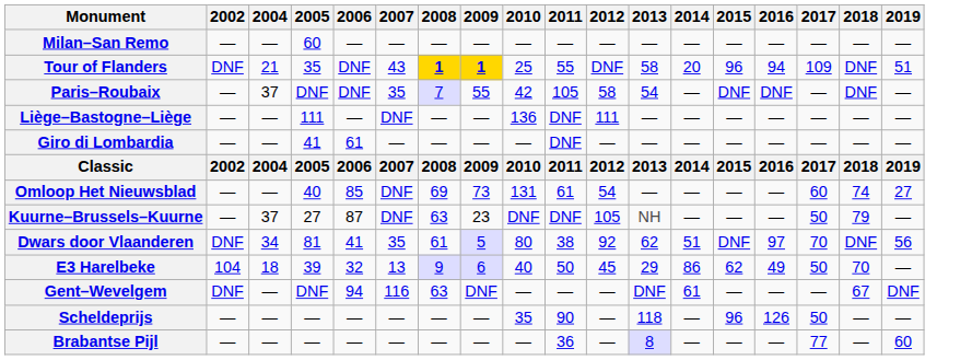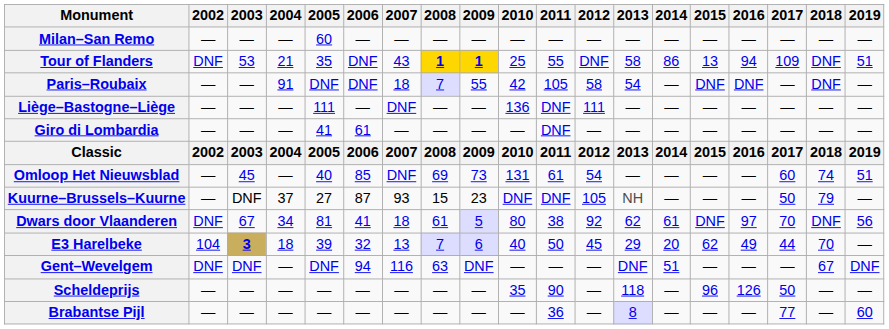 <table class="wikitable plainrowheaders">
 <tr>
 <th>Monument</th>
 <th scope="col">2002</th>
+<th scope="col">2003</th>
 <th scope="col">2004</th>
 <th scope="col">2005</th>
 <th scope="col">2006</th>
 <th scope="col">2007</th>
 <th scope="col">2008</th>
 <th scope="col">2009</th>
 <th scope="col">2010</th>
 <th scope="col">2011</th>
 <th scope="col">2012</th>
 <th scope="col">2013</th>
 <th scope="col">2014</th>
 <th scope="col">2015</th>
 <th scope="col">2016</th>
 <th scope="col">2017</th>
 <th scope="col">2018</th>
 <th scope="col">2019</th>
 </tr>
 <tr style="text-align:center;">
 <th scope="row"><a href='#'>Milan–San Remo</a></th>
 <td>—</td>
 <td>—</td>
+<td>—</td>
 <td><a href='#'>60</a></td>
 <td>—</td>
 <td>—</td>
 <td>—</td>
 <td>—</td>
 <td>—</td>
 <td>—</td>
 <td>—</td>
 <td>—</td>
 <td>—</td>
 <td>—</td>
 <td>—</td>
 <td>—</td>
 <td>—</td>
 <td>—</td>
 </tr>
 <tr style="text-align:center;">
 <th scope="row"><a href='#'>Tour of Flanders</a></th>
 <td><a href='#'>DNF</a></td>
+<td><a href='#'>53</a></td>
 <td><a href='#'>21</a></td>
 <td><a href='#'>35</a></td>
 <td><a href='#'>DNF</a></td>
 <td><a href='#'>43</a></td>
 <td style="background:gold;"><a href='#'><strong>1</strong></a></td>
 <td style="background:gold;"><a href='#'><strong>1</strong></a></td>
 <td><a href='#'>25</a></td>
 <td><a href='#'>55</a></td>
 <td><a href='#'>DNF</a></td>
 <td><a href='#'>58</a></td>
-<td><a href='#'>20</a></td>
-<td><a href='#'>96</a></td>
+<td><a href='#'>86</a></td>
+<td><a href='#'>13</a></td>
 <td><a href='#'>94</a></td>
 <td><a href='#'>109</a></td>
 <td><a href='#'>DNF</a></td>
 <td><a href='#'>51</a></td>
 </tr>
 <tr style="text-align:center;">
 <th scope="row"><a href='#'>Paris–Roubaix</a></th>
 <td>—</td>
-<td>37</td>
+<td>—</td>
+<td><a href='#'>91</a></td>
 <td><a href='#'>DNF</a></td>
 <td><a href='#'>DNF</a></td>
-<td><a href='#'>35</a></td>
+<td><a href='#'>18</a></td>
 <td style="background:#ddf;"><a href='#'>7</a></td>
 <td><a href='#'>55</a></td>
 <td><a href='#'>42</a></td>
 <td><a href='#'>105</a></td>
 <td><a href='#'>58</a></td>
 <td><a href='#'>54</a></td>
 <td>—</td>
 <td><a href='#'>DNF</a></td>
 <td><a href='#'>DNF</a></td>
 <td>—</td>
 <td><a href='#'>DNF</a></td>
 <td>—</td>
 </tr>
 <tr style="text-align:center;">
 <th scope="row"><a href='#'>Liège–Bastogne–Liège</a></th>
+<td>—</td>
 <td>—</td>
 <td>—</td>
 <td><a href='#'>111</a></td>
 <td>—</td>
 <td><a href='#'>DNF</a></td>
 <td>—</td>
 <td>—</td>
 <td><a href='#'>136</a></td>
 <td><a href='#'>DNF</a></td>
 <td><a href='#'>111</a></td>
 <td>—</td>
 <td>—</td>
 <td>—</td>
 <td>—</td>
 <td>—</td>
 <td>—</td>
 <td>—</td>
 </tr>
 <tr style="text-align:center;">
 <th scope="row"><a href='#'>Giro di Lombardia</a></th>
 <td>—</td>
 <td>—</td>
+<td>—</td>
 <td><a href='#'>41</a></td>
 <td><a href='#'>61</a></td>
 <td>—</td>
 <td>—</td>
 <td>—</td>
 <td>—</td>
 <td><a href='#'>DNF</a></td>
 <td>—</td>
 <td>—</td>
 <td>—</td>
 <td>—</td>
 <td>—</td>
 <td>—</td>
 <td>—</td>
 <td>—</td>
 </tr>
 <tr>
 <th>Classic</th>
 <th scope="col">2002</th>
+<th scope="col">2003</th>
 <th scope="col">2004</th>
 <th scope="col">2005</th>
 <th scope="col">2006</th>
 <th scope="col">2007</th>
 <th scope="col">2008</th>
 <th scope="col">2009</th>
 <th scope="col">2010</th>
 <th scope="col">2011</th>
 <th scope="col">2012</th>
 <th scope="col">2013</th>
 <th scope="col">2014</th>
 <th scope="col">2015</th>
 <th scope="col">2016</th>
 <th scope="col">2017</th>
 <th scope="col">2018</th>
 <th scope="col">2019</th>
 </tr>
 <tr style="text-align:center;">
 <th scope="row"><a href='#'>Omloop Het Nieuwsblad</a></th>
 <td>—</td>
+<td><a href='#'>45</a></td>
 <td>—</td>
 <td><a href='#'>40</a></td>
 <td><a href='#'>85</a></td>
 <td><a href='#'>DNF</a></td>
 <td><a href='#'>69</a></td>
 <td><a href='#'>73</a></td>
 <td><a href='#'>131</a></td>
 <td><a href='#'>61</a></td>
 <td><a href='#'>54</a></td>
 <td>—</td>
 <td>—</td>
 <td>—</td>
 <td>—</td>
 <td><a href='#'>60</a></td>
 <td><a href='#'>74</a></td>
-<td><a href='#'>27</a></td>
+<td><a href='#'>51</a></td>
 </tr>
 <tr style="text-align:center;">
 <th scope="row"><a href='#'>Kuurne–Brussels–Kuurne</a></th>
 <td>—</td>
+<td>DNF</td>
 <td>37</td>
 <td>27</td>
 <td>87</td>
-<td><a href='#'>DNF</a></td>
-<td><a href='#'>63</a></td>
+<td>93</td>
+<td>15</td>
 <td>23</td>
 <td><a href='#'>DNF</a></td>
 <td><a href='#'>DNF</a></td>
 <td><a href='#'>105</a></td>
 <td style="color:#4d4d4d;">NH</td>
 <td>—</td>
 <td>—</td>
 <td>—</td>
 <td><a href='#'>50</a></td>
 <td><a href='#'>79</a></td>
 <td>—</td>
 </tr>
 <tr style="text-align:center;">
 <th scope="row"><a href='#'>Dwars door Vlaanderen</a></th>
 <td><a href='#'>DNF</a></td>
+<td><a href='#'>67</a></td>
 <td><a href='#'>34</a></td>
 <td><a href='#'>81</a></td>
 <td><a href='#'>41</a></td>
-<td><a href='#'>35</a></td>
+<td><a href='#'>18</a></td>
 <td><a href='#'>61</a></td>
 <td style="background:#ddf;"><a href='#'>5</a></td>
 <td><a href='#'>80</a></td>
 <td><a href='#'>38</a></td>
 <td><a href='#'>92</a></td>
 <td><a href='#'>62</a></td>
-<td><a href='#'>51</a></td>
+<td><a href='#'>61</a></td>
 <td><a href='#'>DNF</a></td>
 <td><a href='#'>97</a></td>
 <td><a href='#'>70</a></td>
 <td><a href='#'>DNF</a></td>
 <td><a href='#'>56</a></td>
 </tr>
 <tr style="text-align:center;">
 <th scope="row"><a href='#'>E3 Harelbeke</a></th>
 <td><a href='#'>104</a></td>
+<td style="background:#C9AE5D;"><a href='#'><strong>3</strong></a></td>
 <td><a href='#'>18</a></td>
 <td><a href='#'>39</a></td>
 <td><a href='#'>32</a></td>
 <td><a href='#'>13</a></td>
-<td style="background:#ddf;"><a href='#'>9</a></td>
+<td style="background:#ddf;"><a href='#'>7</a></td>
 <td style="background:#ddf;"><a href='#'>6</a></td>
 <td><a href='#'>40</a></td>
 <td><a href='#'>50</a></td>
 <td><a href='#'>45</a></td>
 <td><a href='#'>29</a></td>
-<td><a href='#'>86</a></td>
+<td><a href='#'>20</a></td>
 <td><a href='#'>62</a></td>
 <td><a href='#'>49</a></td>
-<td><a href='#'>50</a></td>
+<td><a href='#'>44</a></td>
 <td><a href='#'>70</a></td>
 <td>—</td>
 </tr>
 <tr style="text-align:center;">
 <th scope="row"><a href='#'>Gent–Wevelgem</a></th>
+<td><a href='#'>DNF</a></td>
 <td><a href='#'>DNF</a></td>
 <td>—</td>
 <td><a href='#'>DNF</a></td>
 <td><a href='#'>94</a></td>
 <td><a href='#'>116</a></td>
 <td><a href='#'>63</a></td>
 <td><a href='#'>DNF</a></td>
 <td>—</td>
 <td>—</td>
 <td>—</td>
 <td><a href='#'>DNF</a></td>
-<td><a href='#'>61</a></td>
+<td><a href='#'>51</a></td>
 <td>—</td>
 <td>—</td>
 <td>—</td>
 <td><a href='#'>67</a></td>
 <td><a href='#'>DNF</a></td>
 </tr>
 <tr style="text-align:center;">
 <th scope="row"><a href='#'>Scheldeprijs</a></th>
+<td>—</td>
 <td>—</td>
 <td>—</td>
 <td>—</td>
 <td>—</td>
 <td>—</td>
 <td>—</td>
 <td>—</td>
 <td><a href='#'>35</a></td>
 <td><a href='#'>90</a></td>
 <td>—</td>
 <td><a href='#'>118</a></td>
 <td>—</td>
 <td><a href='#'>96</a></td>
 <td><a href='#'>126</a></td>
 <td><a href='#'>50</a></td>
 <td>—</td>
 <td>—</td>
 </tr>
 <tr style="text-align:center;">
 <th scope="row"><a href='#'>Brabantse Pijl</a></th>
 <td>—</td>
 <td>—</td>
 <td>—</td>
 <td>—</td>
 <td>—</td>
 <td>—</td>
 <td>—</td>
 <td>—</td>
+<td>—</td>
 <td><a href='#'>36</a></td>
 <td>—</td>
 <td style="background:#ddf;"><a href='#'>8</a></td>
 <td>—</td>
 <td>—</td>
 <td>—</td>
 <td><a href='#'>77</a></td>
 <td>—</td>
 <td><a href='#'>60</a></td>
 </tr>
 </table>
